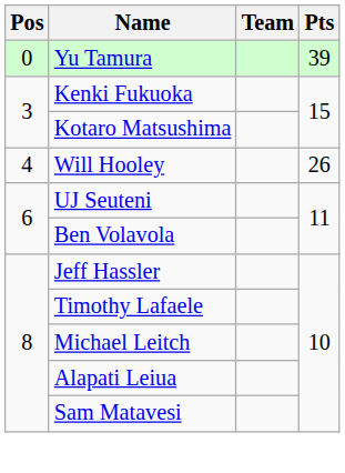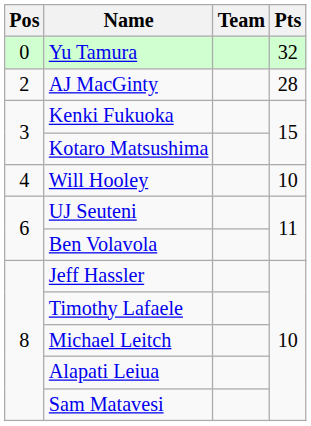 <table class="wikitable" style="text-align:center">
 <tr>
 <th>Pos</th>
 <th>Name</th>
 <th>Team</th>
 <th>Pts</th>
 </tr>
 <tr style="background:#d0ffd0">
 <td>0</td>
 <td align="left"><a href='#'>Yu Tamura</a></td>
 <td align="left"></td>
-<td>39</td>
+<td>32</td>
+</tr>
+<tr>
+<td>2</td>
+<td align="left"><a href='#'>AJ MacGinty</a></td>
+<td align="left"></td>
+<td>28</td>
 </tr>
 <tr>
 <td rowspan=2>3</td>
 <td align="left"><a href='#'>Kenki Fukuoka</a></td>
 <td align="left"></td>
 <td rowspan=2>15</td>
 </tr>
 <tr>
 <td align="left"><a href='#'>Kotaro Matsushima</a></td>
 <td align="left"></td>
 </tr>
 <tr>
 <td>4</td>
 <td align="left"><a href='#'>Will Hooley</a></td>
 <td align="left"></td>
-<td>26</td>
+<td>10</td>
 </tr>
 <tr>
 <td rowspan=2>6</td>
 <td align="left"><a href='#'>UJ Seuteni</a></td>
 <td align="left"></td>
 <td rowspan=2>11</td>
 </tr>
 <tr>
 <td align="left"><a href='#'>Ben Volavola</a></td>
 <td align="left"></td>
 </tr>
 <tr>
 <td rowspan=5>8</td>
 <td align="left"><a href='#'>Jeff Hassler</a></td>
 <td align="left"></td>
 <td rowspan=5>10</td>
 </tr>
 <tr>
 <td align="left"><a href='#'>Timothy Lafaele</a></td>
 <td align="left"></td>
 </tr>
 <tr>
 <td align="left"><a href='#'>Michael Leitch</a></td>
 <td align="left"></td>
 </tr>
 <tr>
 <td align="left"><a href='#'>Alapati Leiua</a></td>
 <td align="left"></td>
 </tr>
 <tr>
 <td align="left"><a href='#'>Sam Matavesi</a></td>
 <td align="left"></td>
 </tr>
 </table>
